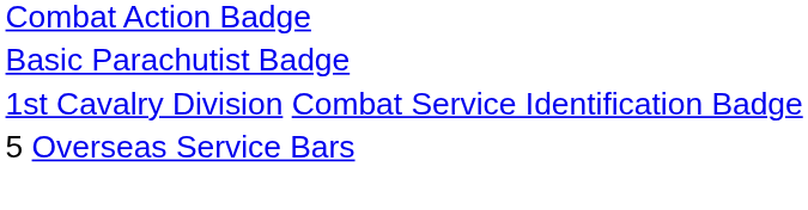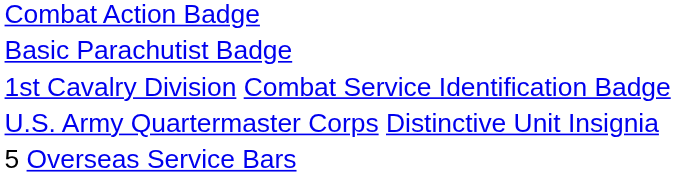 <table>
 <tr>
 <td></td>
 <td><a href='#'>Combat Action Badge</a></td>
 </tr>
 <tr>
 <td></td>
 <td><a href='#'>Basic Parachutist Badge</a></td>
 </tr>
 <tr>
 <td></td>
 <td><a href='#'>1st Cavalry Division</a> <a href='#'>Combat Service Identification Badge</a></td>
 </tr>
 <tr>
 <td></td>
+<td><a href='#'>U.S. Army Quartermaster Corps</a> <a href='#'>Distinctive Unit Insignia</a></td>
+</tr>
+<tr>
+<td></td>
 <td>5 <a href='#'>Overseas Service Bars</a></td>
 </tr>
 </table>
